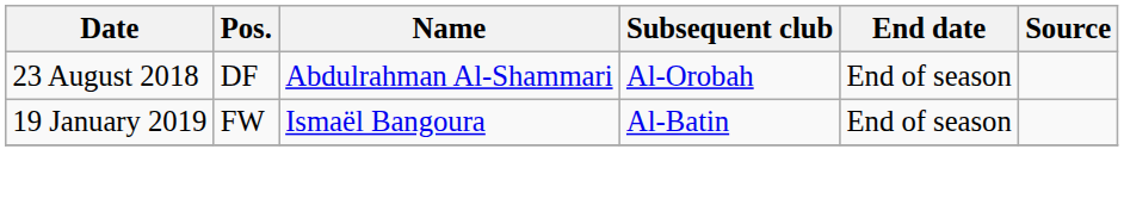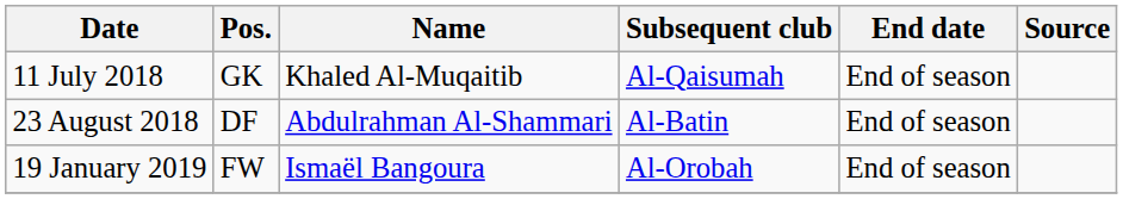 <table class="wikitable" style="text-align:left">
 <tr>
 <th>Date</th>
 <th>Pos.</th>
 <th>Name</th>
 <th>Subsequent club</th>
 <th>End date</th>
 <th>Source</th>
 </tr>
 <tr>
+<td>11 July 2018</td>
+<td>GK</td>
+<td> Khaled Al-Muqaitib</td>
+<td> <a href='#'>Al-Qaisumah</a></td>
+<td>End of season</td>
+<td></td>
+</tr>
+<tr>
 <td>23 August 2018</td>
 <td>DF</td>
 <td> <a href='#'>Abdulrahman Al-Shammari</a></td>
-<td> <a href='#'>Al-Orobah</a></td>
+<td> <a href='#'>Al-Batin</a></td>
 <td>End of season</td>
 <td></td>
 </tr>
 <tr>
 <td>19 January 2019</td>
 <td>FW</td>
 <td> <a href='#'>Ismaël Bangoura</a></td>
-<td> <a href='#'>Al-Batin</a></td>
+<td> <a href='#'>Al-Orobah</a></td>
 <td>End of season</td>
 <td></td>
 </tr>
 <tr>
 </tr>
 </table>
